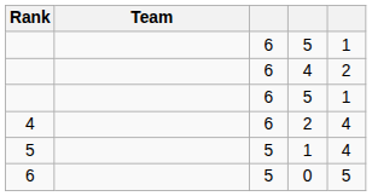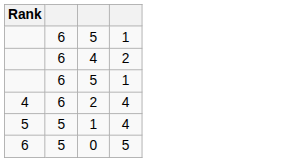 <table class="wikitable" style="text-align: center;">
 <tr>
 <th width=40>Rank</th>
-<th width=180>Team</th>
 <th width=30></th>
 <th width=30></th>
 <th width=30></th>
 </tr>
 <tr>
 <td></td>
-<td align=left></td>
 <td>6</td>
 <td>5</td>
 <td>1</td>
 </tr>
 <tr>
 <td></td>
-<td align=left></td>
 <td>6</td>
 <td>4</td>
 <td>2</td>
 </tr>
 <tr>
 <td></td>
-<td align=left></td>
 <td>6</td>
 <td>5</td>
 <td>1</td>
 </tr>
 <tr>
 <td>4</td>
-<td align=left></td>
 <td>6</td>
 <td>2</td>
 <td>4</td>
 </tr>
 <tr>
 <td>5</td>
-<td align=left></td>
 <td>5</td>
 <td>1</td>
 <td>4</td>
 </tr>
 <tr>
 <td>6</td>
-<td align=left></td>
 <td>5</td>
 <td>0</td>
 <td>5</td>
 </tr>
 </table>
